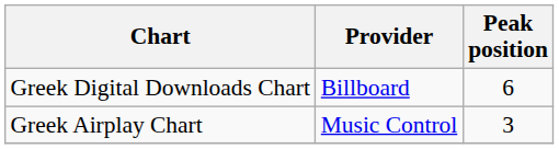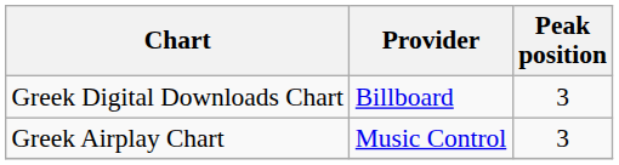 <table class="wikitable sortable">
 <tr>
 <th align="center">Chart</th>
 <th>Provider</th>
 <th align="center">Peak<br>position</th>
 </tr>
 <tr>
 <td align="left">Greek Digital Downloads Chart</td>
 <td><a href='#'>Billboard</a></td>
-<td align="center">6</td>
+<td align="center">3</td>
 </tr>
 <tr>
 <td align="left">Greek Airplay Chart</td>
 <td><a href='#'>Music Control</a></td>
 <td align="center">3</td>
 </tr>
 <tr>
 </tr>
 </table>
